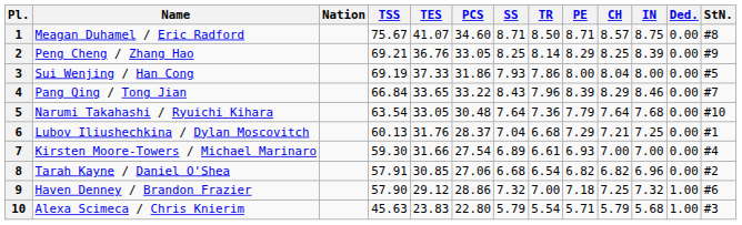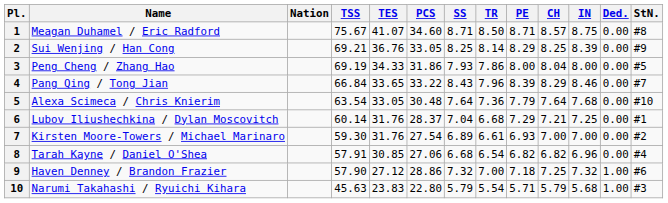 <table class="wikitable sortable">
 <tr>
 <th>Pl.</th>
 <th>Name</th>
 <th>Nation</th>
 <th><a href='#'>TSS</a></th>
 <th><a href='#'>TES</a></th>
 <th><a href='#'>PCS</a></th>
 <th><a href='#'>SS</a></th>
 <th><a href='#'>TR</a></th>
 <th><a href='#'>PE</a></th>
 <th><a href='#'>CH</a></th>
 <th><a href='#'>IN</a></th>
 <th><a href='#'>Ded.</a></th>
 <th>StN.</th>
 </tr>
 <tr>
 <th>1</th>
 <td><a href='#'>Meagan Duhamel</a> / <a href='#'>Eric Radford</a></td>
 <td></td>
 <td>75.67</td>
 <td>41.07</td>
 <td>34.60</td>
 <td>8.71</td>
 <td>8.50</td>
 <td>8.71</td>
 <td>8.57</td>
 <td>8.75</td>
 <td>0.00</td>
 <td>#8</td>
 </tr>
 <tr>
 <th>2</th>
-<td><a href='#'>Peng Cheng</a> / <a href='#'>Zhang Hao</a></td>
+<td><a href='#'>Sui Wenjing</a> / <a href='#'>Han Cong</a></td>
 <td></td>
 <td>69.21</td>
 <td>36.76</td>
 <td>33.05</td>
 <td>8.25</td>
 <td>8.14</td>
 <td>8.29</td>
 <td>8.25</td>
 <td>8.39</td>
 <td>0.00</td>
 <td>#9</td>
 </tr>
 <tr>
 <th>3</th>
-<td><a href='#'>Sui Wenjing</a> / <a href='#'>Han Cong</a></td>
+<td><a href='#'>Peng Cheng</a> / <a href='#'>Zhang Hao</a></td>
 <td></td>
 <td>69.19</td>
-<td>37.33</td>
+<td>34.33</td>
 <td>31.86</td>
 <td>7.93</td>
 <td>7.86</td>
 <td>8.00</td>
 <td>8.04</td>
 <td>8.00</td>
 <td>0.00</td>
 <td>#5</td>
 </tr>
 <tr>
 <th>4</th>
 <td><a href='#'>Pang Qing</a> / <a href='#'>Tong Jian</a></td>
 <td></td>
 <td>66.84</td>
 <td>33.65</td>
 <td>33.22</td>
 <td>8.43</td>
 <td>7.96</td>
 <td>8.39</td>
 <td>8.29</td>
 <td>8.46</td>
 <td>0.00</td>
 <td>#7</td>
 </tr>
 <tr>
 <th>5</th>
-<td><a href='#'>Narumi Takahashi</a> / <a href='#'>Ryuichi Kihara</a></td>
+<td><a href='#'>Alexa Scimeca</a> / <a href='#'>Chris Knierim</a></td>
 <td></td>
 <td>63.54</td>
 <td>33.05</td>
 <td>30.48</td>
 <td>7.64</td>
 <td>7.36</td>
 <td>7.79</td>
 <td>7.64</td>
 <td>7.68</td>
 <td>0.00</td>
 <td>#10</td>
 </tr>
 <tr>
 <th>6</th>
 <td><a href='#'>Lubov Iliushechkina</a> / <a href='#'>Dylan Moscovitch</a></td>
 <td></td>
-<td>60.13</td>
+<td>60.14</td>
 <td>31.76</td>
 <td>28.37</td>
 <td>7.04</td>
 <td>6.68</td>
 <td>7.29</td>
 <td>7.21</td>
 <td>7.25</td>
 <td>0.00</td>
 <td>#1</td>
 </tr>
 <tr>
 <th>7</th>
 <td><a href='#'>Kirsten Moore-Towers</a> / <a href='#'>Michael Marinaro</a></td>
 <td></td>
 <td>59.30</td>
-<td>31.66</td>
+<td>31.76</td>
 <td>27.54</td>
 <td>6.89</td>
 <td>6.61</td>
 <td>6.93</td>
 <td>7.00</td>
 <td>7.00</td>
 <td>0.00</td>
-<td>#4</td>
+<td>#2</td>
 </tr>
 <tr>
 <th>8</th>
 <td><a href='#'>Tarah Kayne</a> / <a href='#'>Daniel O'Shea</a></td>
 <td></td>
 <td>57.91</td>
 <td>30.85</td>
 <td>27.06</td>
 <td>6.68</td>
 <td>6.54</td>
 <td>6.82</td>
 <td>6.82</td>
 <td>6.96</td>
 <td>0.00</td>
-<td>#2</td>
+<td>#4</td>
 </tr>
 <tr>
 <th>9</th>
 <td><a href='#'>Haven Denney</a> / <a href='#'>Brandon Frazier</a></td>
 <td></td>
 <td>57.90</td>
-<td>29.12</td>
+<td>27.12</td>
 <td>28.86</td>
 <td>7.32</td>
 <td>7.00</td>
 <td>7.18</td>
 <td>7.25</td>
 <td>7.32</td>
 <td>1.00</td>
 <td>#6</td>
 </tr>
 <tr>
 <th>10</th>
-<td><a href='#'>Alexa Scimeca</a> / <a href='#'>Chris Knierim</a></td>
+<td><a href='#'>Narumi Takahashi</a> / <a href='#'>Ryuichi Kihara</a></td>
 <td></td>
 <td>45.63</td>
 <td>23.83</td>
 <td>22.80</td>
 <td>5.79</td>
 <td>5.54</td>
 <td>5.71</td>
 <td>5.79</td>
 <td>5.68</td>
 <td>1.00</td>
 <td>#3</td>
 </tr>
 </table>
